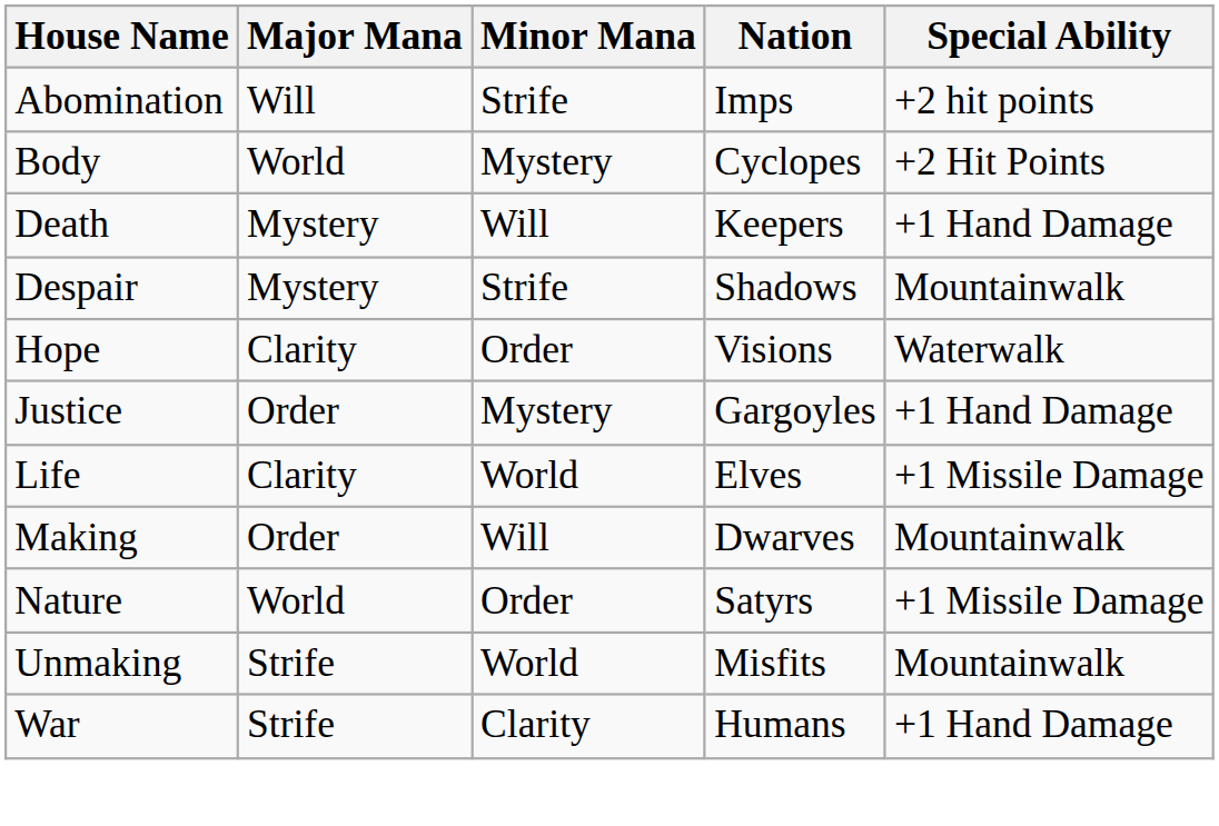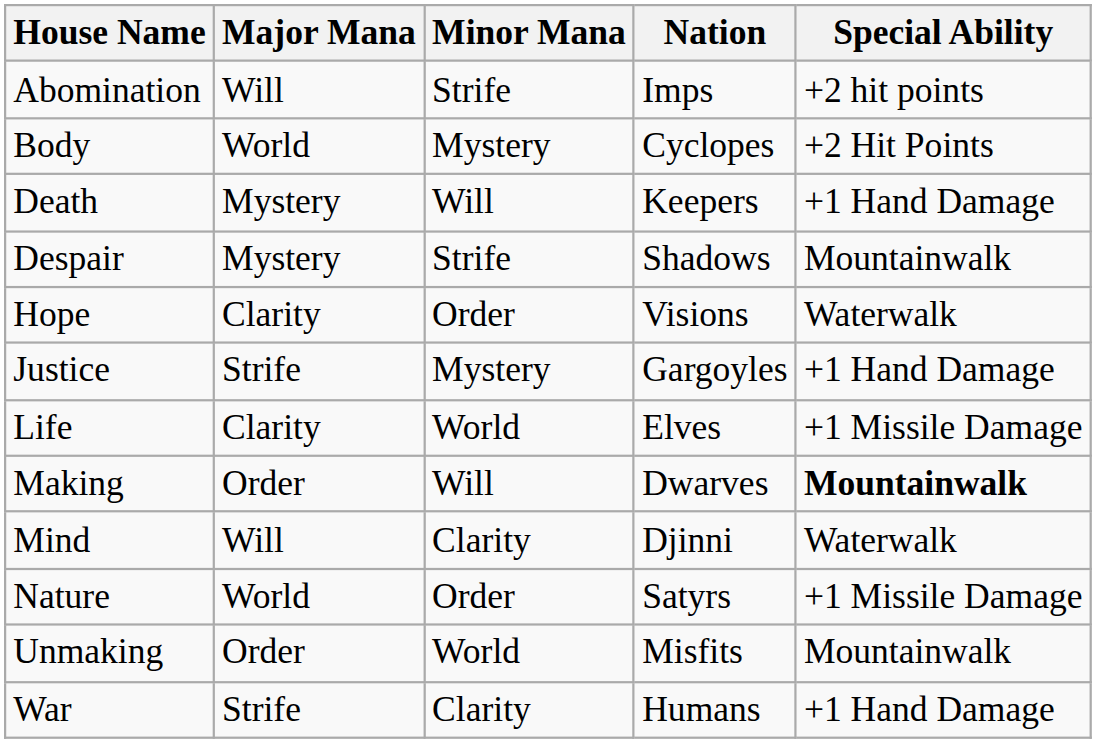 <table class="wikitable">
 <tr>
 <th>House Name</th>
 <th>Major Mana</th>
 <th>Minor Mana</th>
 <th>Nation</th>
 <th>Special Ability</th>
 </tr>
 <tr>
 <td>Abomination</td>
 <td>Will</td>
 <td>Strife</td>
 <td>Imps</td>
 <td>+2 hit points</td>
 </tr>
 <tr>
 <td>Body</td>
 <td>World</td>
 <td>Mystery</td>
 <td>Cyclopes</td>
 <td>+2 Hit Points</td>
 </tr>
 <tr>
 <td>Death</td>
 <td>Mystery</td>
 <td>Will</td>
 <td>Keepers</td>
 <td>+1 Hand Damage</td>
 </tr>
 <tr>
 <td>Despair</td>
 <td>Mystery</td>
 <td>Strife</td>
 <td>Shadows</td>
 <td>Mountainwalk</td>
 </tr>
 <tr>
 <td>Hope</td>
 <td>Clarity</td>
 <td>Order</td>
 <td>Visions</td>
 <td>Waterwalk</td>
 </tr>
 <tr>
 <td>Justice</td>
-<td>Order</td>
+<td>Strife</td>
 <td>Mystery</td>
 <td>Gargoyles</td>
 <td>+1 Hand Damage</td>
 </tr>
 <tr>
 <td>Life</td>
 <td>Clarity</td>
 <td>World</td>
 <td>Elves</td>
 <td>+1 Missile Damage</td>
 </tr>
 <tr>
 <td>Making</td>
 <td>Order</td>
 <td>Will</td>
 <td>Dwarves</td>
-<td>Mountainwalk</td>
+<td><strong>Mountainwalk</strong></td>
+</tr>
+<tr>
+<td>Mind</td>
+<td>Will</td>
+<td>Clarity</td>
+<td>Djinni</td>
+<td>Waterwalk</td>
 </tr>
 <tr>
 <td>Nature</td>
 <td>World</td>
 <td>Order</td>
 <td>Satyrs</td>
 <td>+1 Missile Damage</td>
 </tr>
 <tr>
 <td>Unmaking</td>
-<td>Strife</td>
+<td>Order</td>
 <td>World</td>
 <td>Misfits</td>
 <td>Mountainwalk</td>
 </tr>
 <tr>
 <td>War</td>
 <td>Strife</td>
 <td>Clarity</td>
 <td>Humans</td>
 <td>+1 Hand Damage</td>
 </tr>
 </table>
